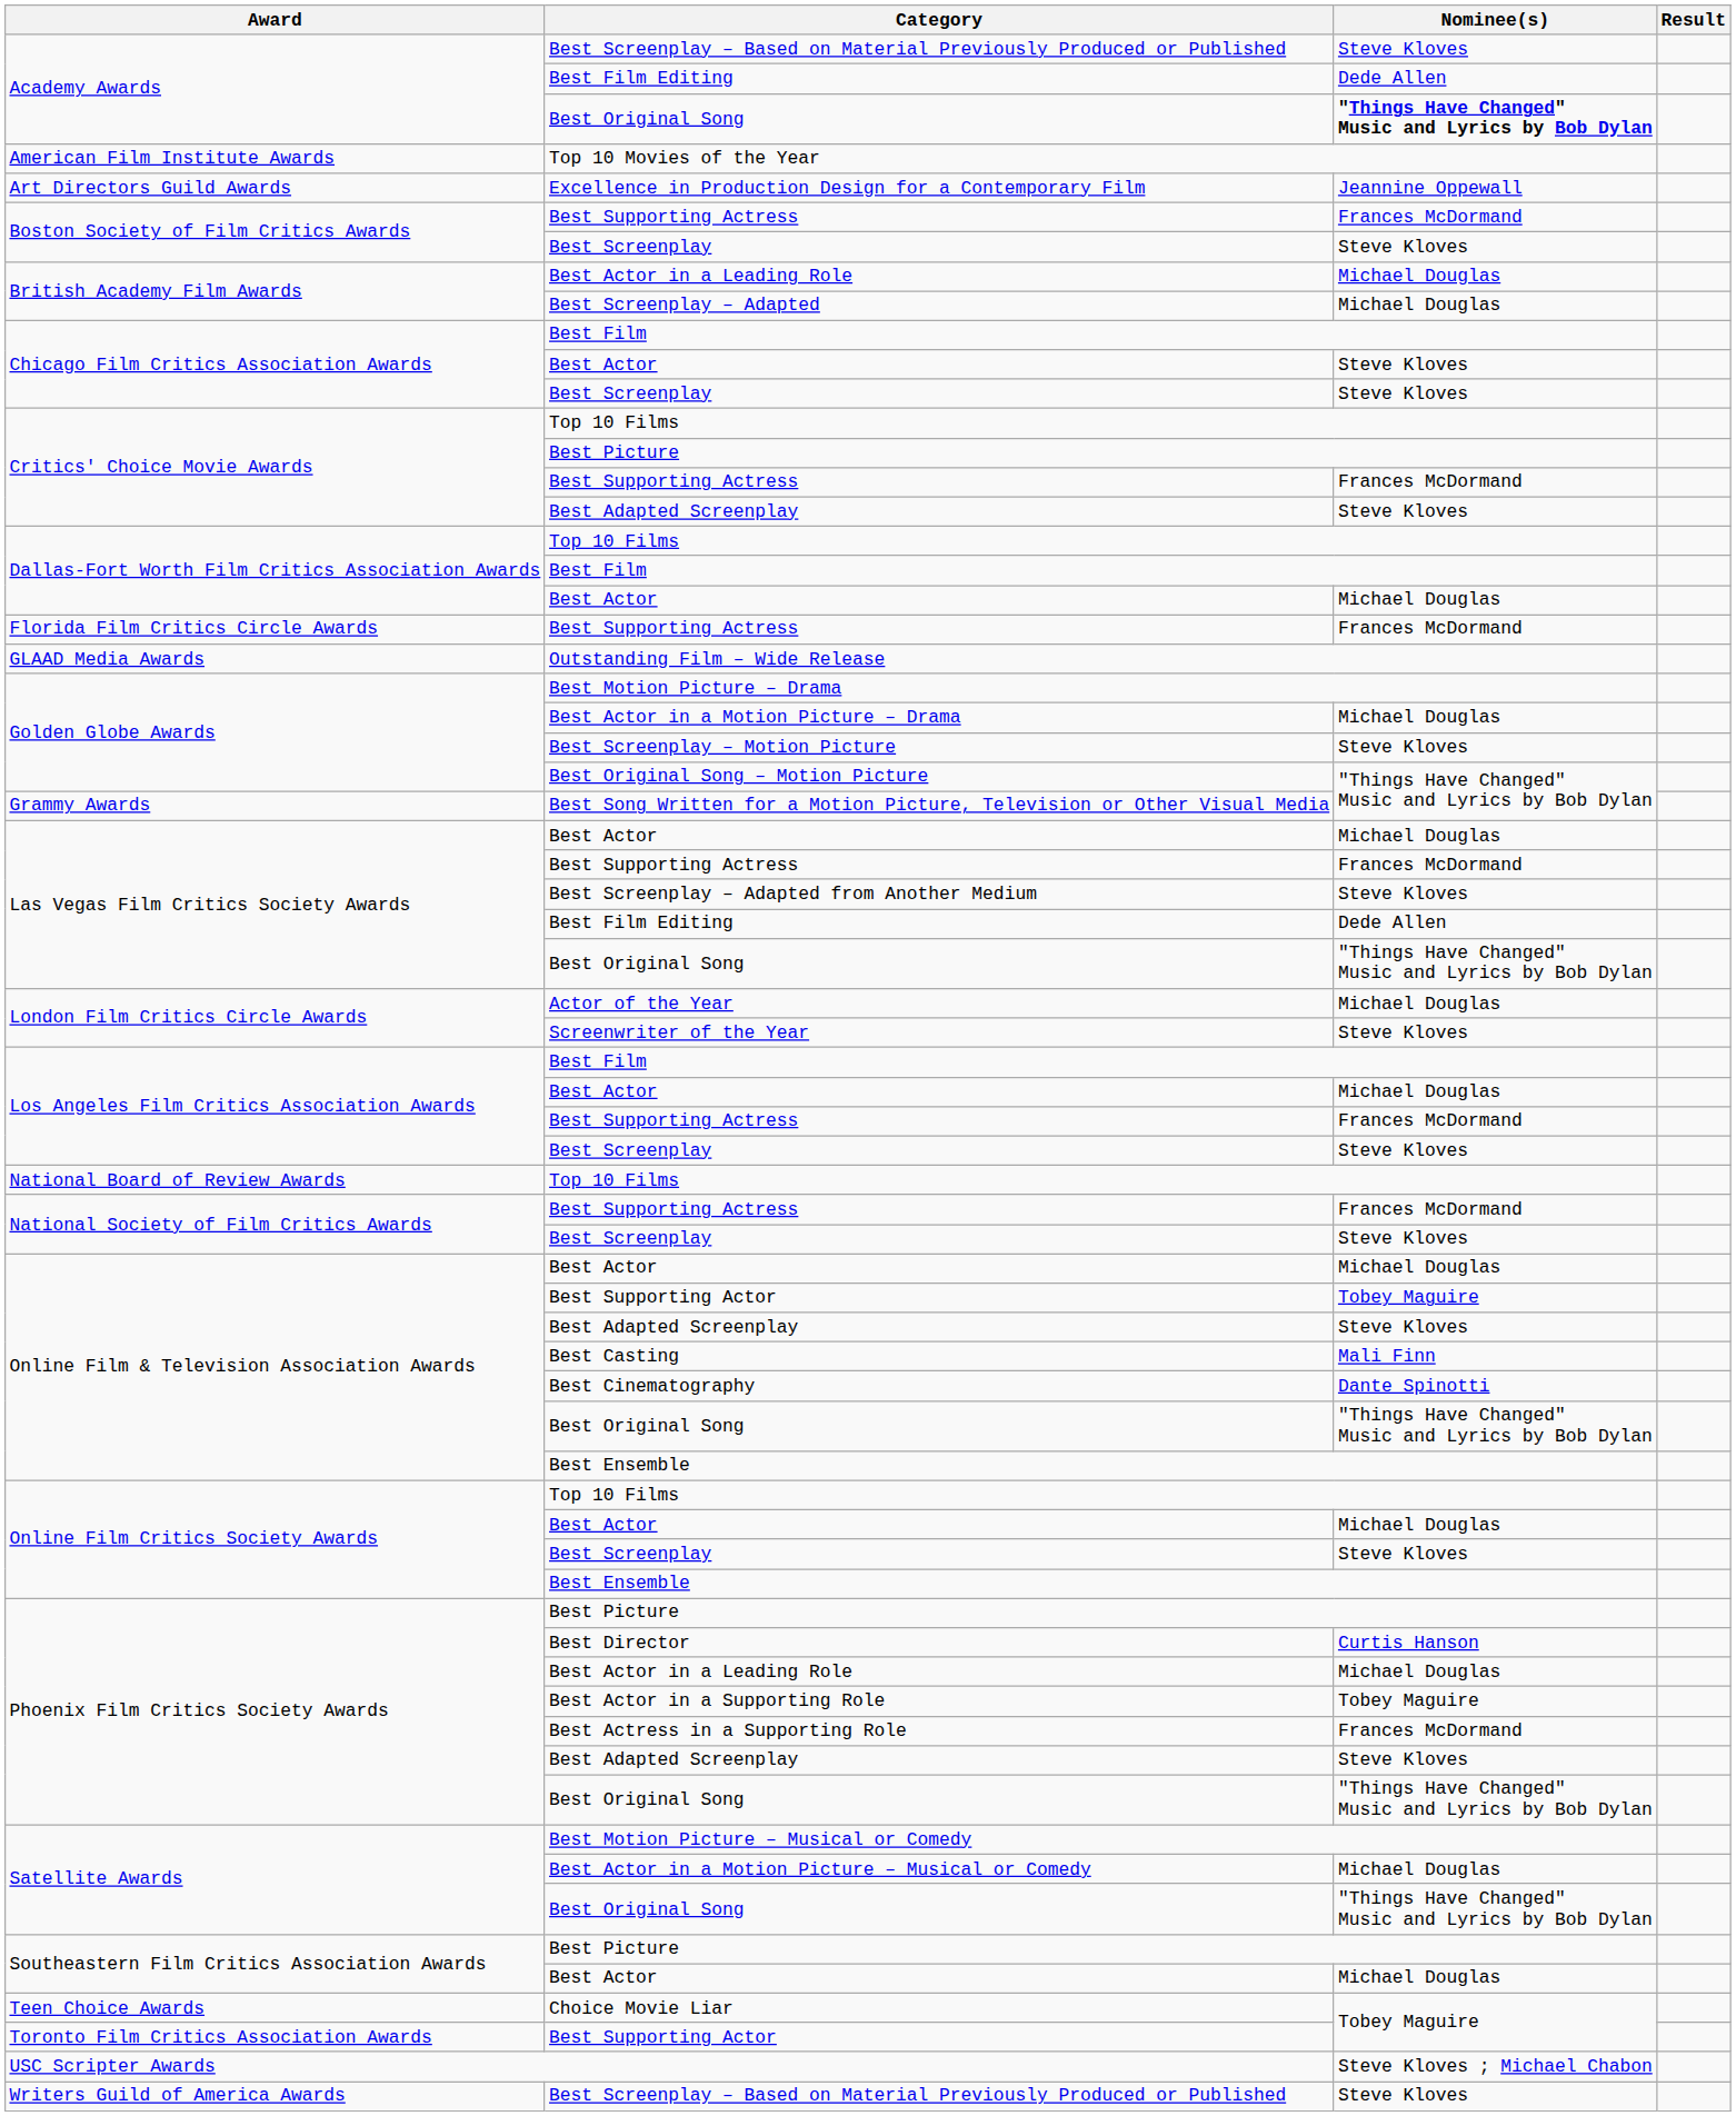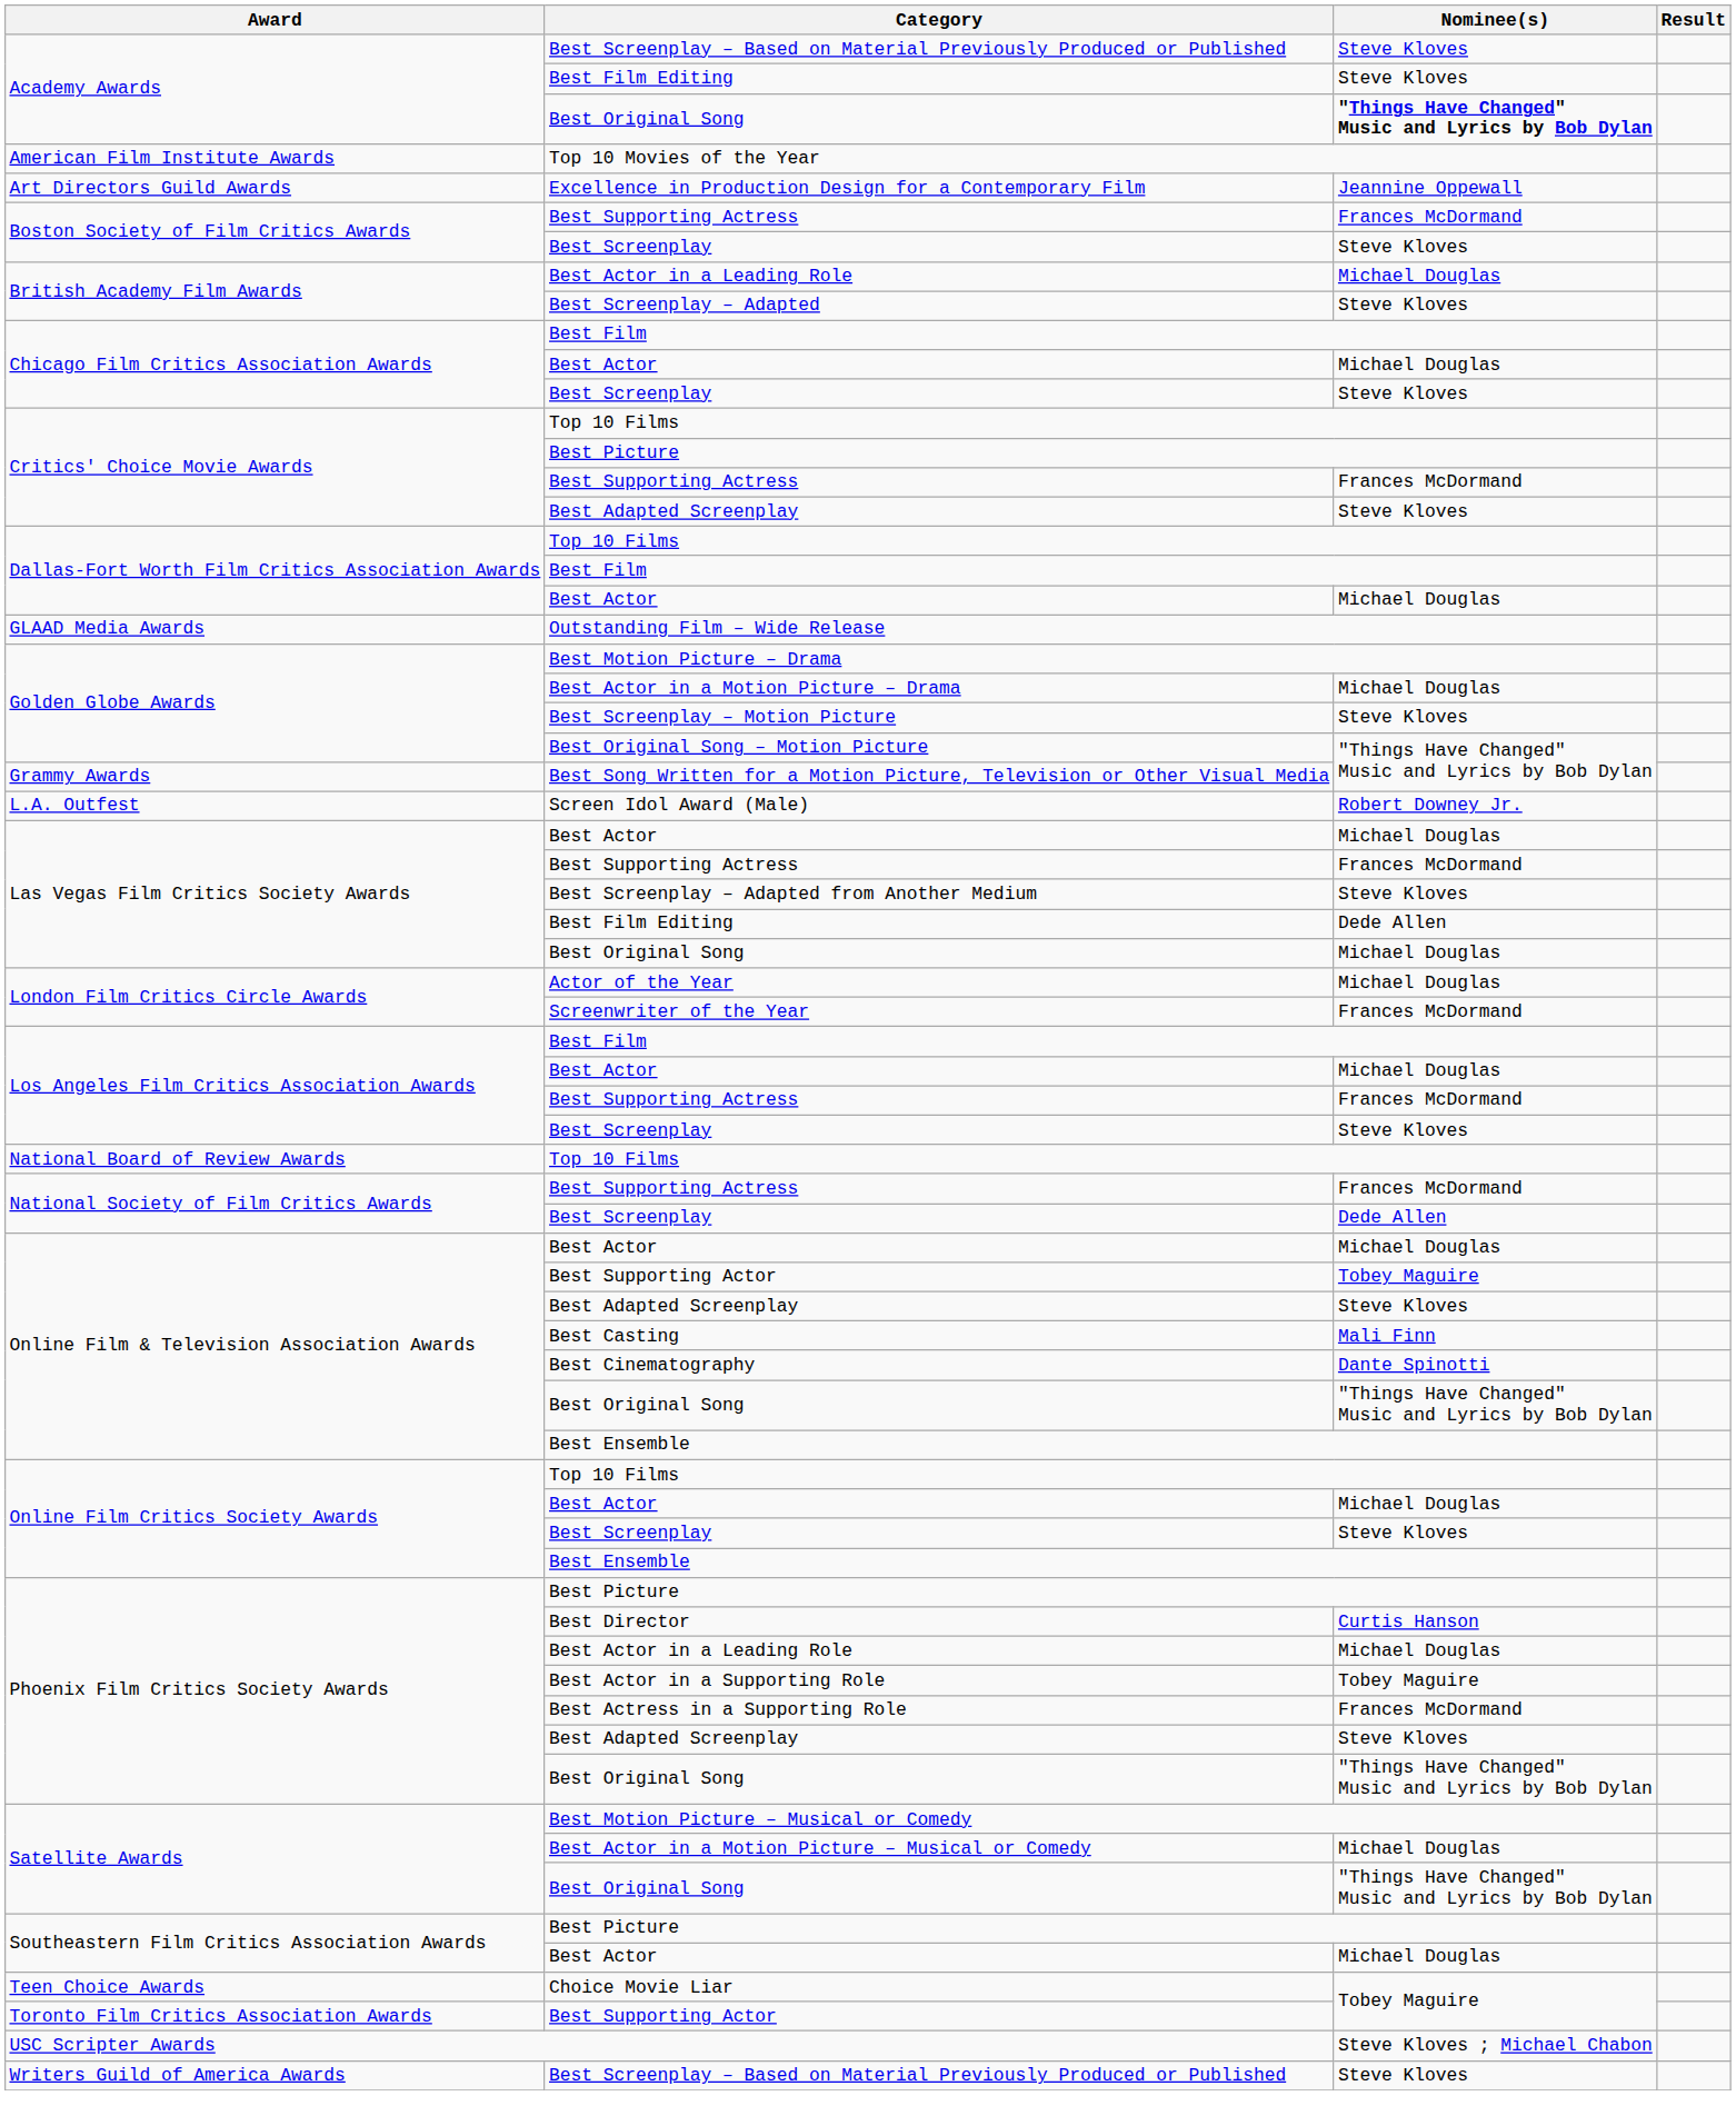 <table class="wikitable sortable plainrowheaders">
 <tr>
 <th>Award</th>
 <th>Category</th>
 <th>Nominee(s)</th>
 <th>Result</th>
 </tr>
 <tr>
 <td rowspan="3"><a href='#'>Academy Awards</a></td>
 <td><a href='#'>Best Screenplay – Based on Material Previously Produced or Published</a></td>
 <td><a href='#'>Steve Kloves</a></td>
 <td></td>
 </tr>
 <tr>
 <td><a href='#'>Best Film Editing</a></td>
-<td><a href='#'>Dede Allen</a></td>
+<td>Steve Kloves</td>
 <td></td>
 </tr>
 <tr>
 <td><a href='#'>Best Original Song</a></td>
 <td><strong>"<a href='#'>Things Have Changed</a>" <br> Music and Lyrics by <a href='#'>Bob Dylan</a></strong></td>
 <td></td>
 </tr>
 <tr>
 <td><a href='#'>American Film Institute Awards</a></td>
 <td colspan="2">Top 10 Movies of the Year</td>
 <td></td>
 </tr>
 <tr>
 <td><a href='#'>Art Directors Guild Awards</a></td>
 <td><a href='#'>Excellence in Production Design for a Contemporary Film</a></td>
 <td><a href='#'>Jeannine Oppewall</a></td>
 <td></td>
 </tr>
 <tr>
 <td rowspan="2"><a href='#'>Boston Society of Film Critics Awards</a></td>
 <td><a href='#'>Best Supporting Actress</a></td>
 <td><a href='#'>Frances McDormand</a> </td>
 <td></td>
 </tr>
 <tr>
 <td><a href='#'>Best Screenplay</a></td>
 <td>Steve Kloves</td>
 <td></td>
 </tr>
 <tr>
 <td rowspan="2"><a href='#'>British Academy Film Awards</a></td>
 <td><a href='#'>Best Actor in a Leading Role</a></td>
 <td><a href='#'>Michael Douglas</a></td>
 <td></td>
 </tr>
 <tr>
 <td><a href='#'>Best Screenplay – Adapted</a></td>
-<td>Michael Douglas</td>
+<td>Steve Kloves</td>
 <td></td>
 </tr>
 <tr>
 <td rowspan="3"><a href='#'>Chicago Film Critics Association Awards</a></td>
 <td colspan="2"><a href='#'>Best Film</a></td>
 <td></td>
 </tr>
 <tr>
 <td><a href='#'>Best Actor</a></td>
-<td>Steve Kloves</td>
+<td>Michael Douglas</td>
 <td></td>
 </tr>
 <tr>
 <td><a href='#'>Best Screenplay</a></td>
 <td>Steve Kloves</td>
 <td></td>
 </tr>
 <tr>
 <td rowspan="4"><a href='#'>Critics' Choice Movie Awards</a></td>
 <td colspan="2">Top 10 Films</td>
 <td></td>
 </tr>
 <tr>
 <td colspan="2"><a href='#'>Best Picture</a></td>
 <td></td>
 </tr>
 <tr>
 <td><a href='#'>Best Supporting Actress</a></td>
 <td>Frances McDormand </td>
 <td></td>
 </tr>
 <tr>
 <td><a href='#'>Best Adapted Screenplay</a></td>
 <td>Steve Kloves</td>
 <td></td>
 </tr>
 <tr>
 <td rowspan="3"><a href='#'>Dallas-Fort Worth Film Critics Association Awards</a></td>
 <td colspan="2"><a href='#'>Top 10 Films</a></td>
 <td></td>
 </tr>
 <tr>
 <td colspan="2"><a href='#'>Best Film</a></td>
 <td></td>
 </tr>
 <tr>
 <td><a href='#'>Best Actor</a></td>
 <td>Michael Douglas</td>
 <td></td>
 </tr>
 <tr>
-<td><a href='#'>Florida Film Critics Circle Awards</a></td>
-<td><a href='#'>Best Supporting Actress</a></td>
-<td>Frances McDormand </td>
-<td></td>
-</tr>
-<tr>
 <td><a href='#'>GLAAD Media Awards</a></td>
 <td colspan="2"><a href='#'>Outstanding Film – Wide Release</a></td>
 <td></td>
 </tr>
 <tr>
 <td rowspan="4"><a href='#'>Golden Globe Awards</a></td>
 <td colspan="2"><a href='#'>Best Motion Picture – Drama</a></td>
 <td></td>
 </tr>
 <tr>
 <td><a href='#'>Best Actor in a Motion Picture – Drama</a></td>
 <td>Michael Douglas</td>
 <td></td>
 </tr>
 <tr>
 <td><a href='#'>Best Screenplay – Motion Picture</a></td>
 <td>Steve Kloves</td>
 <td></td>
 </tr>
 <tr>
 <td><a href='#'>Best Original Song – Motion Picture</a></td>
 <td rowspan="2">"Things Have Changed" <br> Music and Lyrics by Bob Dylan</td>
 <td></td>
 </tr>
 <tr>
 <td><a href='#'>Grammy Awards</a></td>
 <td><a href='#'>Best Song Written for a Motion Picture, Television or Other Visual Media</a></td>
 <td></td>
 </tr>
 <tr>
+<td><a href='#'>L.A. Outfest</a></td>
+<td>Screen Idol Award (Male)</td>
+<td><a href='#'>Robert Downey Jr.</a></td>
+<td></td>
+</tr>
+<tr>
 <td rowspan="5">Las Vegas Film Critics Society Awards</td>
 <td>Best Actor</td>
 <td>Michael Douglas </td>
 <td></td>
 </tr>
 <tr>
 <td>Best Supporting Actress</td>
 <td>Frances McDormand </td>
 <td></td>
 </tr>
 <tr>
 <td>Best Screenplay – Adapted from Another Medium</td>
 <td>Steve Kloves</td>
 <td></td>
 </tr>
 <tr>
 <td>Best Film Editing</td>
 <td>Dede Allen</td>
 <td></td>
 </tr>
 <tr>
 <td>Best Original Song</td>
-<td>"Things Have Changed" <br> Music and Lyrics by Bob Dylan</td>
+<td>Michael Douglas</td>
 <td></td>
 </tr>
 <tr>
 <td rowspan="2"><a href='#'>London Film Critics Circle Awards</a></td>
 <td><a href='#'>Actor of the Year</a></td>
 <td>Michael Douglas</td>
 <td></td>
 </tr>
 <tr>
 <td><a href='#'>Screenwriter of the Year</a></td>
-<td>Steve Kloves</td>
+<td>Frances McDormand </td>
 <td></td>
 </tr>
 <tr>
 <td rowspan="4"><a href='#'>Los Angeles Film Critics Association Awards</a></td>
 <td colspan="2"><a href='#'>Best Film</a></td>
 <td></td>
 </tr>
 <tr>
 <td><a href='#'>Best Actor</a></td>
 <td>Michael Douglas</td>
 <td></td>
 </tr>
 <tr>
 <td><a href='#'>Best Supporting Actress</a></td>
 <td>Frances McDormand </td>
 <td></td>
 </tr>
 <tr>
 <td><a href='#'>Best Screenplay</a></td>
 <td>Steve Kloves</td>
 <td></td>
 </tr>
 <tr>
 <td><a href='#'>National Board of Review Awards</a></td>
 <td colspan="2"><a href='#'>Top 10 Films</a></td>
 <td></td>
 </tr>
 <tr>
 <td rowspan="2"><a href='#'>National Society of Film Critics Awards</a></td>
 <td><a href='#'>Best Supporting Actress</a></td>
 <td>Frances McDormand </td>
 <td></td>
 </tr>
 <tr>
 <td><a href='#'>Best Screenplay</a></td>
-<td>Steve Kloves</td>
+<td><a href='#'>Dede Allen</a></td>
 <td></td>
 </tr>
 <tr>
 <td rowspan="7">Online Film & Television Association Awards</td>
 <td>Best Actor</td>
 <td>Michael Douglas</td>
 <td></td>
 </tr>
 <tr>
 <td>Best Supporting Actor</td>
 <td><a href='#'>Tobey Maguire</a></td>
 <td></td>
 </tr>
 <tr>
 <td>Best Adapted Screenplay</td>
 <td>Steve Kloves</td>
 <td></td>
 </tr>
 <tr>
 <td>Best Casting</td>
 <td><a href='#'>Mali Finn</a></td>
 <td></td>
 </tr>
 <tr>
 <td>Best Cinematography</td>
 <td><a href='#'>Dante Spinotti</a></td>
 <td></td>
 </tr>
 <tr>
 <td>Best Original Song</td>
 <td>"Things Have Changed" <br> Music and Lyrics by Bob Dylan</td>
 <td></td>
 </tr>
 <tr>
 <td colspan="2">Best Ensemble</td>
 <td></td>
 </tr>
 <tr>
 <td rowspan="4"><a href='#'>Online Film Critics Society Awards</a></td>
 <td colspan="2">Top 10 Films</td>
 <td></td>
 </tr>
 <tr>
 <td><a href='#'>Best Actor</a></td>
 <td>Michael Douglas</td>
 <td></td>
 </tr>
 <tr>
 <td><a href='#'>Best Screenplay</a></td>
 <td>Steve Kloves</td>
 <td></td>
 </tr>
 <tr>
 <td colspan="2"><a href='#'>Best Ensemble</a></td>
 <td></td>
 </tr>
 <tr>
 <td rowspan="7">Phoenix Film Critics Society Awards</td>
 <td colspan="2">Best Picture</td>
 <td></td>
 </tr>
 <tr>
 <td>Best Director</td>
 <td><a href='#'>Curtis Hanson</a></td>
 <td></td>
 </tr>
 <tr>
 <td>Best Actor in a Leading Role</td>
 <td>Michael Douglas</td>
 <td></td>
 </tr>
 <tr>
 <td>Best Actor in a Supporting Role</td>
 <td>Tobey Maguire</td>
 <td></td>
 </tr>
 <tr>
 <td>Best Actress in a Supporting Role</td>
 <td>Frances McDormand</td>
 <td></td>
 </tr>
 <tr>
 <td>Best Adapted Screenplay</td>
 <td>Steve Kloves</td>
 <td></td>
 </tr>
 <tr>
 <td>Best Original Song</td>
 <td>"Things Have Changed" <br> Music and Lyrics by Bob Dylan</td>
 <td></td>
 </tr>
 <tr>
 <td rowspan="3"><a href='#'>Satellite Awards</a></td>
 <td colspan="2"><a href='#'>Best Motion Picture – Musical or Comedy</a></td>
 <td></td>
 </tr>
 <tr>
 <td><a href='#'>Best Actor in a Motion Picture – Musical or Comedy</a></td>
 <td>Michael Douglas</td>
 <td></td>
 </tr>
 <tr>
 <td><a href='#'>Best Original Song</a></td>
 <td>"Things Have Changed" <br> Music and Lyrics by Bob Dylan</td>
 <td></td>
 </tr>
 <tr>
 <td rowspan="2">Southeastern Film Critics Association Awards</td>
 <td colspan="2">Best Picture</td>
 <td></td>
 </tr>
 <tr>
 <td>Best Actor</td>
 <td>Michael Douglas</td>
 <td></td>
 </tr>
 <tr>
 <td><a href='#'>Teen Choice Awards</a></td>
 <td>Choice Movie Liar</td>
 <td rowspan="2">Tobey Maguire</td>
 <td></td>
 </tr>
 <tr>
 <td><a href='#'>Toronto Film Critics Association Awards</a></td>
 <td><a href='#'>Best Supporting Actor</a></td>
 <td></td>
 </tr>
 <tr>
 <td colspan="2"><a href='#'>USC Scripter Awards</a></td>
 <td>Steve Kloves ; <a href='#'>Michael Chabon</a> </td>
 <td></td>
 </tr>
 <tr>
 <td><a href='#'>Writers Guild of America Awards</a></td>
 <td><a href='#'>Best Screenplay – Based on Material Previously Produced or Published</a></td>
 <td>Steve Kloves</td>
 <td></td>
 </tr>
 </table>
